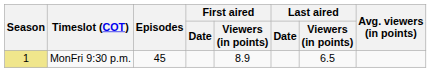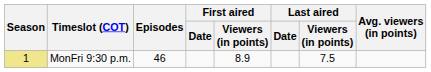 <table class="wikitable" style="text-align: center">
 <tr>
 <th scope="col" rowspan="2">Season</th>
 <th scope="col" rowspan="2">Timeslot (<a href='#'>COT</a>)</th>
 <th scope="col" rowspan="2">Episodes</th>
 <th scope="col" colspan="2">First aired</th>
 <th scope="col" colspan="2">Last aired</th>
 <th scope="col" rowspan="2">Avg. viewers<br>(in points)</th>
 </tr>
 <tr>
 <th scope="col">Date</th>
 <th scope="col">Viewers<br>(in points)</th>
 <th scope="col">Date</th>
 <th scope="col">Viewers<br>(in points)</th>
 </tr>
 <tr>
 <td rowspan="1" style="background: khaki;">1</td>
 <td rowspan="2">MonFri 9:30 p.m.</td>
-<td>45</td>
+<td>46</td>
 <td></td>
 <td>8.9</td>
 <td></td>
-<td>6.5</td>
+<td>7.5</td>
 <td>  </td>
 </tr>
 </table>
